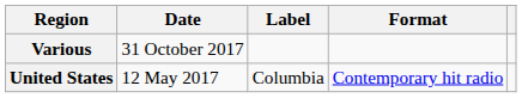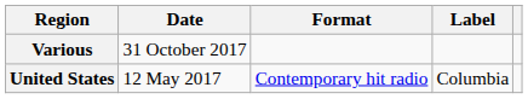 <table class="wikitable plainrowheaders">
 <tr>
 <th scope="col">Region</th>
 <th scope="col">Date</th>
+<th scope="col">Format</th>
 <th scope="col">Label</th>
-<th scope="col">Format</th>
 <th scope="col"></th>
 </tr>
 <tr>
 <th scope="row">Various</th>
 <td>31 October 2017</td>
 <td></td>
 <td></td>
 <td></td>
 </tr>
 <tr>
 <th scope="row">United States</th>
 <td>12 May 2017</td>
+<td><a href='#'>Contemporary hit radio</a></td>
 <td>Columbia</td>
-<td><a href='#'>Contemporary hit radio</a></td>
 <td></td>
 </tr>
 </table>
